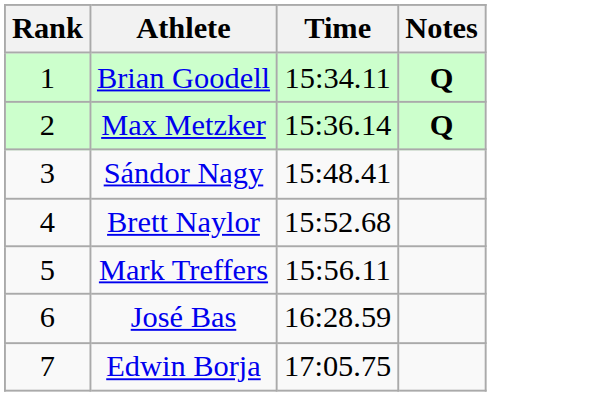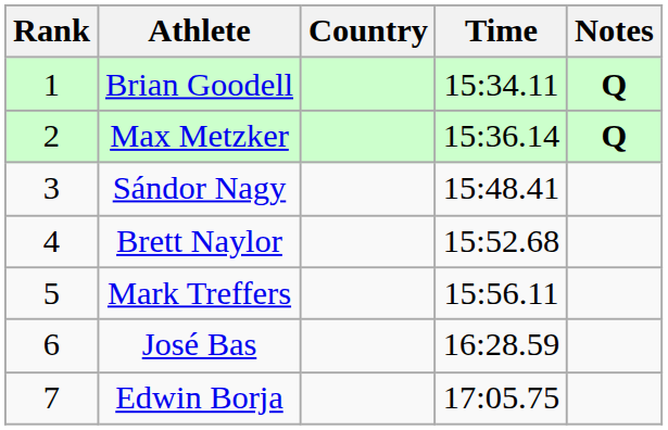 <table class="wikitable sortable" style="text-align:center">
 <tr>
 <th>Rank</th>
 <th>Athlete</th>
+<th>Country</th>
 <th>Time</th>
 <th>Notes</th>
 </tr>
 <tr bgcolor=ccffcc>
 <td>1</td>
 <td><a href='#'>Brian Goodell</a></td>
+<td align=left></td>
 <td>15:34.11</td>
 <td><strong>Q </strong></td>
 </tr>
 <tr bgcolor=ccffcc>
 <td>2</td>
 <td><a href='#'>Max Metzker</a></td>
+<td align=left></td>
 <td>15:36.14</td>
 <td><strong>Q </strong></td>
 </tr>
 <tr>
 <td>3</td>
 <td><a href='#'>Sándor Nagy</a></td>
+<td align=left></td>
 <td>15:48.41</td>
 <td><strong> </strong></td>
 </tr>
 <tr>
 <td>4</td>
 <td><a href='#'>Brett Naylor</a></td>
+<td align=left></td>
 <td>15:52.68</td>
 <td><strong> </strong></td>
 </tr>
 <tr>
 <td>5</td>
 <td><a href='#'>Mark Treffers</a></td>
+<td align=left></td>
 <td>15:56.11</td>
 <td><strong> </strong></td>
 </tr>
 <tr>
 <td>6</td>
 <td><a href='#'>José Bas</a></td>
+<td align=left></td>
 <td>16:28.59</td>
 <td><strong> </strong></td>
 </tr>
 <tr>
 <td>7</td>
 <td><a href='#'>Edwin Borja</a></td>
+<td align=left></td>
 <td>17:05.75</td>
 <td><strong> </strong></td>
 </tr>
 </table>
